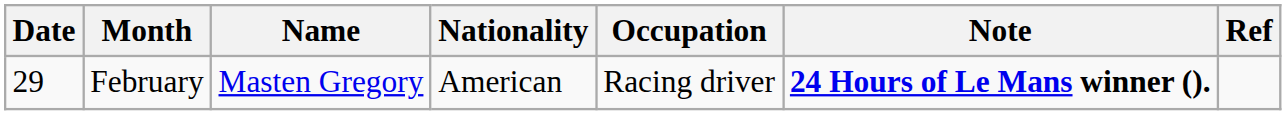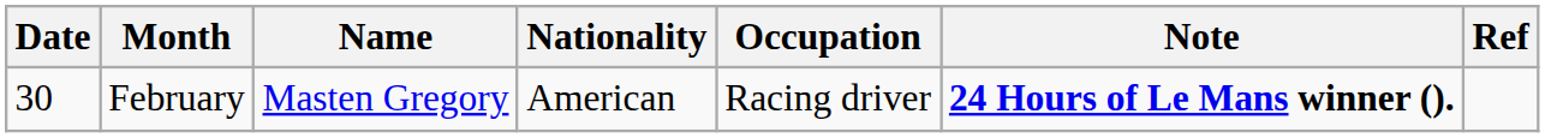 <table class="wikitable" style="font-size:85%;">
 <tr>
 <th>Date</th>
 <th>Month</th>
 <th>Name</th>
 <th>Nationality</th>
 <th>Occupation</th>
 <th>Note</th>
 <th>Ref</th>
 </tr>
 <tr>
-<td>29</td>
+<td>30</td>
 <td>February</td>
 <td><a href='#'>Masten Gregory</a></td>
 <td>American</td>
 <td>Racing driver</td>
 <td><strong><a href='#'>24 Hours of Le Mans</a> winner ().</strong></td>
 <td></td>
 </tr>
 </table>
